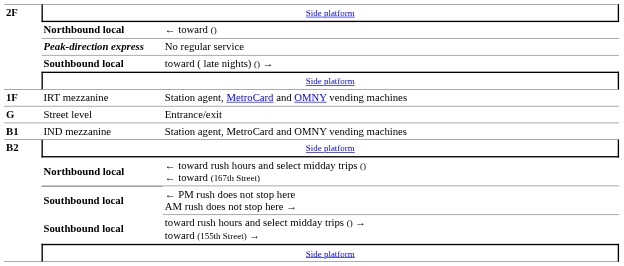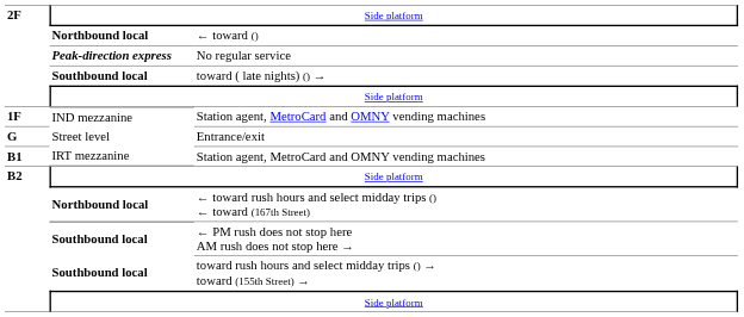 <table border=0 cellspacing=0 cellpadding=3>
 <tr>
 <td style="border-top:solid 1px gray;border-bottom:solid 1px gray;vertical-align:top;" rowspan=5><strong>2F</strong></td>
 <td style="border-top:solid 1px gray;border-right:solid 2px black;border-left:solid 2px black;border-bottom:solid 2px black;text-align:center;" colspan=2><small><a href='#'>Side platform</a> </small></td>
 </tr>
 <tr>
 <td style="border-bottom:solid 0px gray;"><span><strong>Northbound local</strong></span></td>
 <td style="border-bottom:solid 0px gray;">←  toward  <small>()</small></td>
 </tr>
 <tr>
 <td style="border-bottom:solid 0px gray;border-top:solid 1px gray;"><span><strong><em>Peak-direction express</em></strong></span></td>
 <td style="border-bottom:solid 0px gray;border-top:solid 1px gray;"> No regular service</td>
 </tr>
 <tr>
 <td style="border-top:solid 1px gray;"><span><strong>Southbound local</strong></span></td>
 <td style="border-top:solid 1px gray;">  toward  ( late nights) <small>()</small> →</td>
 </tr>
 <tr>
 <td style="border-top:solid 2px black;border-right:solid 2px black;border-left:solid 2px black;border-bottom:solid 1px gray;text-align:center;" colspan=2><small><a href='#'>Side platform</a> </small></td>
 </tr>
 <tr>
 <td style="border-bottom:solid 1px gray;" width=50><strong>1F</strong></td>
-<td style="border-bottom:solid 1px gray;" width=175>IRT mezzanine</td>
+<td style="border-top:solid 1px gray;">IND mezzanine</td>
 <td style="border-bottom:solid 1px gray;" width=675>Station agent, <a href='#'>MetroCard</a> and <a href='#'>OMNY</a> vending machines</td>
 </tr>
 <tr>
 <td><strong>G</strong></td>
 <td>Street level</td>
 <td>Entrance/exit<br></td>
 </tr>
 <tr>
 <td style="border-top:solid 1px gray;"><strong>B1</strong></td>
-<td style="border-top:solid 1px gray;">IND mezzanine</td>
+<td style="border-bottom:solid 1px gray;" width=175>IRT mezzanine</td>
 <td style="border-top:solid 1px gray;">Station agent, MetroCard and OMNY vending machines</td>
 </tr>
 <tr>
 <td style="border-top:solid 1px gray;border-bottom:solid 1px gray;vertical-align:top;" rowspan=5><strong>B2</strong></td>
 <td style="border-top:solid 1px gray;border-right:solid 2px black;border-left:solid 2px black;border-bottom:solid 2px black;text-align:center;" colspan=2><small><a href='#'>Side platform</a> </small></td>
 </tr>
 <tr>
 <td style="border-bottom:solid 1px gray;"><span><strong>Northbound local</strong></span></td>
 <td style="border-bottom:solid 1px gray;">←  toward  rush hours and select midday trips <small>()</small><br>←  toward  <small>(167th Street)</small></td>
 </tr>
 <tr>
 <td style="border-top:solid 1px gray;"><span><strong>Southbound local</strong></span></td>
 <td style="border-bottom:solid 1px gray;">←  PM rush does not stop here<br>  AM rush does not stop here →</td>
 </tr>
 <tr>
 <td style="border-bottom:solid 1px white;"><span><strong>Southbound local</strong></span></td>
 <td style="border-bottom:solid 1px white;">  toward  rush hours and select midday trips <small>()</small> →<br>  toward  <small>(155th Street)</small> →</td>
 </tr>
 <tr>
 <td style="border-bottom:solid 1px gray;border-top:solid 2px black;border-right:solid 2px black;border-left:solid 2px black;text-align:center;" colspan=2><small><a href='#'>Side platform</a> </small></td>
 </tr>
 </table>
